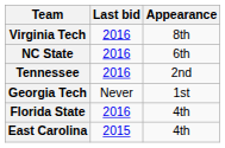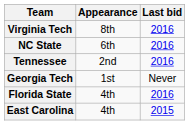 <table class="wikitable sortable" style="text-align:center">
 <tr>
 <th>Team</th>
+<th>Appearance</th>
 <th>Last bid</th>
-<th>Appearance</th>
 </tr>
 <tr>
 <th>Virginia Tech</th>
+<td>8th</td>
 <td><a href='#'>2016</a></td>
-<td>8th</td>
 </tr>
 <tr>
 <th>NC State</th>
+<td>6th</td>
 <td><a href='#'>2016</a></td>
-<td>6th</td>
 </tr>
 <tr>
 <th>Tennessee</th>
+<td>2nd</td>
 <td><a href='#'>2016</a></td>
-<td>2nd</td>
 </tr>
 <tr>
 <th>Georgia Tech</th>
+<td>1st</td>
 <td>Never</td>
-<td>1st</td>
 </tr>
 <tr>
 <th>Florida State</th>
+<td>4th</td>
 <td><a href='#'>2016</a></td>
-<td>4th</td>
 </tr>
 <tr>
 <th>East Carolina</th>
+<td>4th</td>
 <td><a href='#'>2015</a></td>
-<td>4th</td>
 </tr>
 </table>
